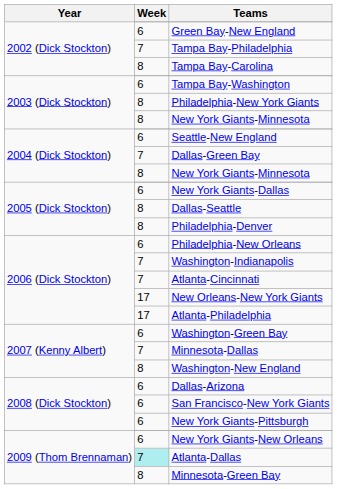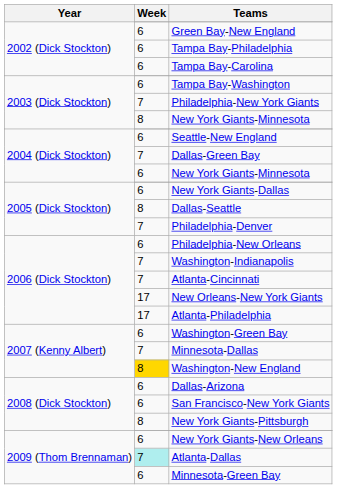 <table class="wikitable">
 <tr>
 <th>Year</th>
 <th>Week</th>
 <th>Teams</th>
 </tr>
 <tr>
 <td rowspan=4><a href='#'>2002</a> (<a href='#'>Dick Stockton</a>)</td>
 </tr>
 <tr>
 <td>6</td>
 <td><a href='#'>Green Bay</a>-<a href='#'>New England</a></td>
 </tr>
 <tr>
-<td>7</td>
+<td>6</td>
 <td><a href='#'>Tampa Bay</a>-<a href='#'>Philadelphia</a></td>
 </tr>
 <tr>
-<td>8</td>
+<td>6</td>
 <td><a href='#'>Tampa Bay</a>-<a href='#'>Carolina</a></td>
 </tr>
 <tr>
 <td rowspan=4><a href='#'>2003</a> (<a href='#'>Dick Stockton</a>)</td>
 </tr>
 <tr>
 <td>6</td>
 <td><a href='#'>Tampa Bay</a>-<a href='#'>Washington</a></td>
 </tr>
 <tr>
-<td>8</td>
+<td>7</td>
 <td><a href='#'>Philadelphia</a>-<a href='#'>New York Giants</a></td>
 </tr>
 <tr>
 <td>8</td>
 <td><a href='#'>New York Giants</a>-<a href='#'>Minnesota</a></td>
 </tr>
 <tr>
 <td rowspan=4><a href='#'>2004</a> (<a href='#'>Dick Stockton</a>)</td>
 </tr>
 <tr>
 <td>6</td>
 <td><a href='#'>Seattle</a>-<a href='#'>New England</a></td>
 </tr>
 <tr>
 <td>7</td>
 <td><a href='#'>Dallas</a>-<a href='#'>Green Bay</a></td>
 </tr>
 <tr>
-<td>8</td>
+<td>6</td>
 <td><a href='#'>New York Giants</a>-<a href='#'>Minnesota</a></td>
 </tr>
 <tr>
 <td rowspan=4><a href='#'>2005</a> (<a href='#'>Dick Stockton</a>)</td>
 </tr>
 <tr>
 <td>6</td>
 <td><a href='#'>New York Giants</a>-<a href='#'>Dallas</a></td>
 </tr>
 <tr>
 <td>8</td>
 <td><a href='#'>Dallas</a>-<a href='#'>Seattle</a></td>
 </tr>
 <tr>
-<td>8</td>
+<td>7</td>
 <td><a href='#'>Philadelphia</a>-<a href='#'>Denver</a></td>
 </tr>
 <tr>
 <td rowspan=5><a href='#'>2006</a> (<a href='#'>Dick Stockton</a>)</td>
 <td>6</td>
 <td><a href='#'>Philadelphia</a>-<a href='#'>New Orleans</a></td>
 </tr>
 <tr>
 <td>7</td>
 <td><a href='#'>Washington</a>-<a href='#'>Indianapolis</a></td>
 </tr>
 <tr>
 <td>7</td>
 <td><a href='#'>Atlanta</a>-<a href='#'>Cincinnati</a></td>
 </tr>
 <tr>
 <td>17</td>
 <td><a href='#'>New Orleans</a>-<a href='#'>New York Giants</a></td>
 </tr>
 <tr>
 <td>17</td>
 <td><a href='#'>Atlanta</a>-<a href='#'>Philadelphia</a></td>
 </tr>
 <tr>
 <td rowspan=3><a href='#'>2007</a> (<a href='#'>Kenny Albert</a>)</td>
 <td>6</td>
 <td><a href='#'>Washington</a>-<a href='#'>Green Bay</a></td>
 </tr>
 <tr>
 <td>7</td>
 <td><a href='#'>Minnesota</a>-<a href='#'>Dallas</a></td>
 </tr>
 <tr>
-<td>8</td>
+<td style="background: gold;">8</td>
 <td><a href='#'>Washington</a>-<a href='#'>New England</a></td>
 </tr>
 <tr>
 <td rowspan=3><a href='#'>2008</a> (<a href='#'>Dick Stockton</a>)</td>
 <td>6</td>
 <td><a href='#'>Dallas</a>-<a href='#'>Arizona</a></td>
 </tr>
 <tr>
 <td>6</td>
 <td><a href='#'>San Francisco</a>-<a href='#'>New York Giants</a></td>
 </tr>
 <tr>
-<td>6</td>
+<td>8</td>
 <td><a href='#'>New York Giants</a>-<a href='#'>Pittsburgh</a></td>
 </tr>
 <tr>
 <td rowspan=4><a href='#'>2009</a> (<a href='#'>Thom Brennaman</a>)</td>
 </tr>
 <tr>
 <td>6</td>
 <td><a href='#'>New York Giants</a>-<a href='#'>New Orleans</a></td>
 </tr>
 <tr>
 <td style="background: paleturquoise;">7</td>
 <td><a href='#'>Atlanta</a>-<a href='#'>Dallas</a></td>
 </tr>
 <tr>
-<td>8</td>
+<td>6</td>
 <td><a href='#'>Minnesota</a>-<a href='#'>Green Bay</a></td>
 </tr>
 </table>
